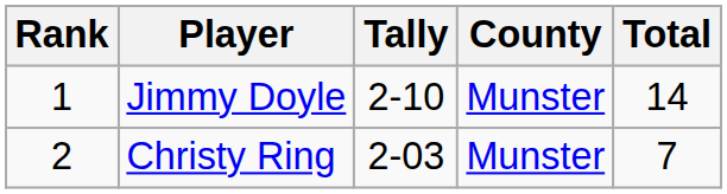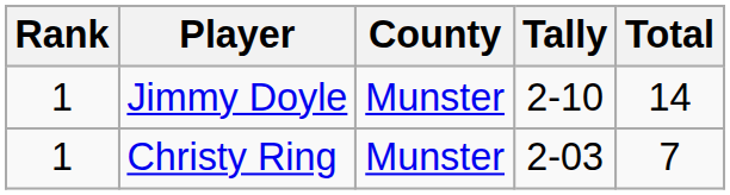 <table class="wikitable">
 <tr>
 <th>Rank</th>
 <th>Player</th>
+<th>County</th>
 <th>Tally</th>
-<th>County</th>
 <th>Total</th>
 </tr>
 <tr>
 <td rowspan=1 align=center>1</td>
 <td><a href='#'>Jimmy Doyle</a></td>
+<td><a href='#'>Munster</a></td>
 <td align=center>2-10</td>
-<td><a href='#'>Munster</a></td>
 <td align=center>14</td>
 </tr>
 <tr>
-<td rowspan=1 align=center>2</td>
+<td rowspan=1 align=center>1</td>
 <td><a href='#'>Christy Ring</a></td>
+<td><a href='#'>Munster</a></td>
 <td align=center>2-03</td>
-<td><a href='#'>Munster</a></td>
 <td align=center>7</td>
 </tr>
 </table>
